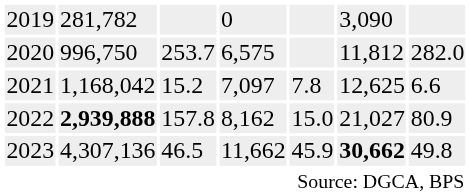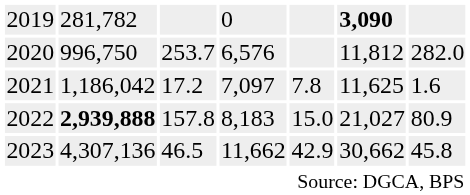 <table class="toccolours sortable" style="padding:0.5em;">
 <tr>
 <th></th>
 <th></th>
 <th></th>
 <th></th>
 <th></th>
 <th></th>
 <th></th>
 </tr>
 <tr style="background:#eee;">
 <td>2019</td>
 <td>281,782</td>
 <td></td>
 <td>0</td>
 <td></td>
-<td>3,090</td>
+<td><strong>3,090</strong></td>
 <td></td>
 </tr>
 <tr style="background:#eee;">
 <td>2020</td>
 <td>996,750</td>
 <td> 253.7</td>
-<td>6,575</td>
+<td>6,576</td>
 <td></td>
 <td>11,812</td>
 <td> 282.0</td>
 </tr>
 <tr style="background:#eee;">
 <td>2021</td>
-<td>1,168,042</td>
-<td> 15.2</td>
+<td>1,186,042</td>
+<td> 17.2</td>
 <td>7,097</td>
 <td> 7.8</td>
-<td>12,625</td>
-<td> 6.6</td>
+<td>11,625</td>
+<td> 1.6</td>
 </tr>
 <tr style="background:#eee;">
 <td>2022</td>
 <td><strong>2,939,888</strong></td>
 <td> 157.8</td>
-<td>8,162</td>
+<td>8,183</td>
 <td> 15.0</td>
 <td>21,027</td>
 <td>  80.9</td>
 </tr>
 <tr style="background:#eee;">
 <td>2023</td>
 <td>4,307,136</td>
 <td> 46.5</td>
 <td>11,662</td>
-<td> 45.9</td>
-<td><strong>30,662</strong></td>
-<td> 49.8</td>
+<td> 42.9</td>
+<td>30,662</td>
+<td> 45.8</td>
 </tr>
 <tr>
 <td colspan="7" style="text-align:right;"><sup>Source: DGCA, BPS</sup></td>
 </tr>
 </table>
